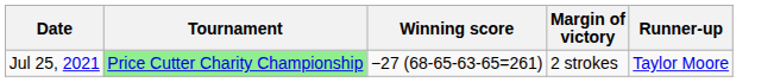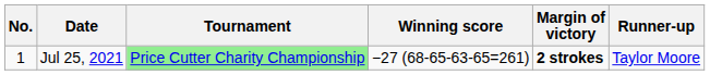 <table class="wikitable" style="font-size:95%;">
 <tr>
+<th>No.</th>
 <th>Date</th>
 <th>Tournament</th>
 <th>Winning score</th>
 <th>Margin of<br>victory</th>
 <th>Runner-up</th>
 </tr>
 <tr>
+<td align=center>1</td>
 <td align=right>Jul 25, <a href='#'>2021</a></td>
 <td style="background: lightgreen;"><a href='#'>Price Cutter Charity Championship</a></td>
 <td>−27 (68-65-63-65=261)</td>
-<td>2 strokes</td>
+<td><strong>2 strokes</strong></td>
 <td> <a href='#'>Taylor Moore</a></td>
 </tr>
 </table>
